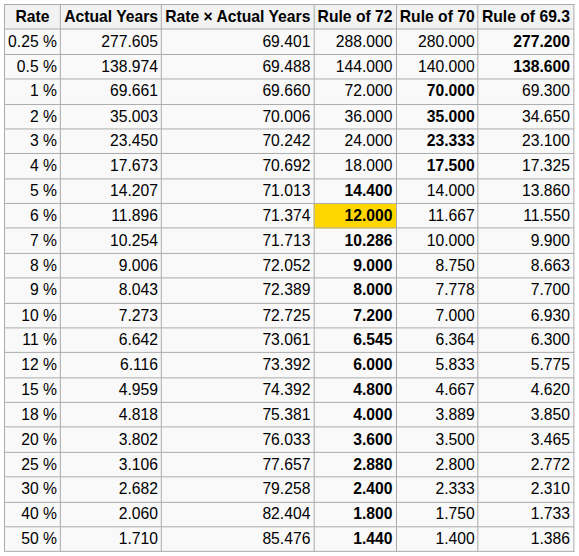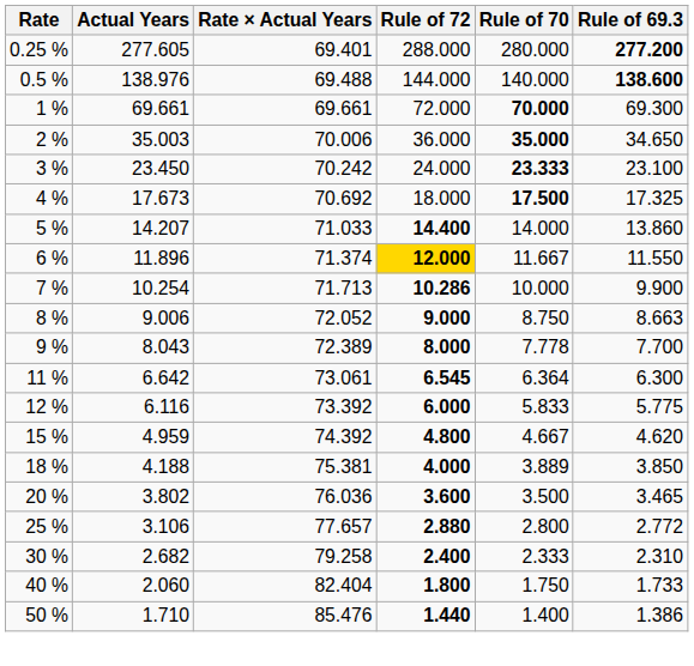 <table class="wikitable sortable" style="text-align:right;">
 <tr>
 <th>Rate</th>
 <th>Actual Years</th>
 <th>Rate × Actual Years</th>
 <th>Rule of 72</th>
 <th>Rule of 70</th>
 <th>Rule of 69.3</th>
 </tr>
 <tr>
 <td>0.25 %</td>
 <td>277.605</td>
 <td>69.401</td>
 <td>288.000</td>
 <td>280.000</td>
 <td><strong>277.200</strong></td>
 </tr>
 <tr>
 <td>0.5 %</td>
-<td>138.974</td>
+<td>138.976</td>
 <td>69.488</td>
 <td>144.000</td>
 <td>140.000</td>
 <td><strong>138.600</strong></td>
 </tr>
 <tr>
 <td>1 %</td>
 <td>69.661</td>
-<td>69.660</td>
+<td>69.661</td>
 <td>72.000</td>
 <td><strong>70.000</strong></td>
 <td>69.300</td>
 </tr>
 <tr>
 <td>2 %</td>
 <td>35.003</td>
 <td>70.006</td>
 <td>36.000</td>
 <td><strong>35.000</strong></td>
 <td>34.650</td>
 </tr>
 <tr>
 <td>3 %</td>
 <td>23.450</td>
 <td>70.242</td>
 <td>24.000</td>
 <td><strong>23.333</strong></td>
 <td>23.100</td>
 </tr>
 <tr>
 <td>4 %</td>
 <td>17.673</td>
 <td>70.692</td>
 <td>18.000</td>
 <td><strong>17.500</strong></td>
 <td>17.325</td>
 </tr>
 <tr>
 <td>5 %</td>
 <td>14.207</td>
-<td>71.013</td>
+<td>71.033</td>
 <td><strong>14.400</strong></td>
 <td>14.000</td>
 <td>13.860</td>
 </tr>
 <tr>
 <td>6 %</td>
 <td>11.896</td>
 <td>71.374</td>
 <td style="background: gold;"><strong>12.000</strong></td>
 <td>11.667</td>
 <td>11.550</td>
 </tr>
 <tr>
 <td>7 %</td>
 <td>10.254</td>
 <td>71.713</td>
 <td><strong>10.286</strong></td>
 <td>10.000</td>
 <td>9.900</td>
 </tr>
 <tr>
 <td>8 %</td>
 <td>9.006</td>
 <td>72.052</td>
 <td><strong>9.000</strong></td>
 <td>8.750</td>
 <td>8.663</td>
 </tr>
 <tr>
 <td>9 %</td>
 <td>8.043</td>
 <td>72.389</td>
 <td><strong>8.000</strong></td>
 <td>7.778</td>
 <td>7.700</td>
 </tr>
 <tr>
-<td>10 %</td>
-<td>7.273</td>
-<td>72.725</td>
-<td><strong>7.200</strong></td>
-<td>7.000</td>
-<td>6.930</td>
-</tr>
-<tr>
 <td>11 %</td>
 <td>6.642</td>
 <td>73.061</td>
 <td><strong>6.545</strong></td>
 <td>6.364</td>
 <td>6.300</td>
 </tr>
 <tr>
 <td>12 %</td>
 <td>6.116</td>
 <td>73.392</td>
 <td><strong>6.000</strong></td>
 <td>5.833</td>
 <td>5.775</td>
 </tr>
 <tr>
 <td>15 %</td>
 <td>4.959</td>
 <td>74.392</td>
 <td><strong>4.800</strong></td>
 <td>4.667</td>
 <td>4.620</td>
 </tr>
 <tr>
 <td>18 %</td>
-<td>4.818</td>
+<td>4.188</td>
 <td>75.381</td>
 <td><strong>4.000</strong></td>
 <td>3.889</td>
 <td>3.850</td>
 </tr>
 <tr>
 <td>20 %</td>
 <td>3.802</td>
-<td>76.033</td>
+<td>76.036</td>
 <td><strong>3.600</strong></td>
 <td>3.500</td>
 <td>3.465</td>
 </tr>
 <tr>
 <td>25 %</td>
 <td>3.106</td>
 <td>77.657</td>
 <td><strong>2.880</strong></td>
 <td>2.800</td>
 <td>2.772</td>
 </tr>
 <tr>
 <td>30 %</td>
 <td>2.682</td>
 <td>79.258</td>
 <td><strong>2.400</strong></td>
 <td>2.333</td>
 <td>2.310</td>
 </tr>
 <tr>
 <td>40 %</td>
 <td>2.060</td>
 <td>82.404</td>
 <td><strong>1.800</strong></td>
 <td>1.750</td>
 <td>1.733</td>
 </tr>
 <tr>
 <td>50 %</td>
 <td>1.710</td>
 <td>85.476</td>
 <td><strong>1.440</strong></td>
 <td>1.400</td>
 <td>1.386</td>
 </tr>
 </table>
